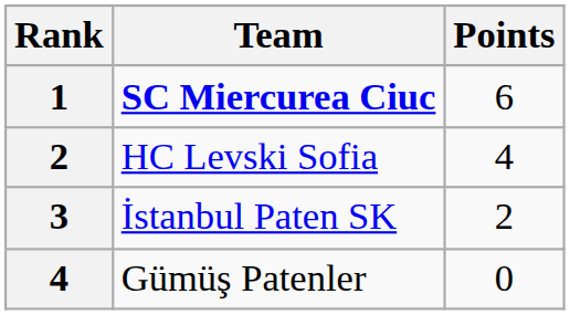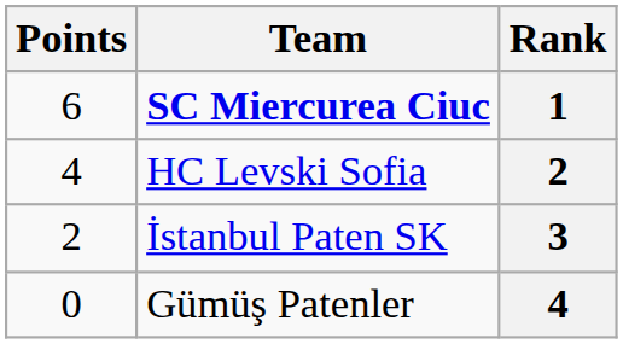 <table class="wikitable" style="text-align: center;">
 <tr>
+<th>Points</th>
+<th>Team</th>
 <th>Rank</th>
-<th>Team</th>
-<th>Points</th>
 </tr>
 <tr>
+<td>6</td>
+<td style="text-align: left;"> <strong><a href='#'>SC Miercurea Ciuc</a></strong></td>
 <th>1</th>
-<td style="text-align: left;"> <strong><a href='#'>SC Miercurea Ciuc</a></strong></td>
-<td>6</td>
 </tr>
 <tr>
+<td>4</td>
+<td style="text-align: left;"> <a href='#'>HC Levski Sofia</a></td>
 <th>2</th>
-<td style="text-align: left;"> <a href='#'>HC Levski Sofia</a></td>
-<td>4</td>
 </tr>
 <tr>
+<td>2</td>
+<td style="text-align: left;"> <a href='#'>İstanbul Paten SK</a></td>
 <th>3</th>
-<td style="text-align: left;"> <a href='#'>İstanbul Paten SK</a></td>
-<td>2</td>
 </tr>
 <tr>
+<td>0</td>
+<td style="text-align: left;"> Gümüş Patenler</td>
 <th>4</th>
-<td style="text-align: left;"> Gümüş Patenler</td>
-<td>0</td>
 </tr>
 </table>
